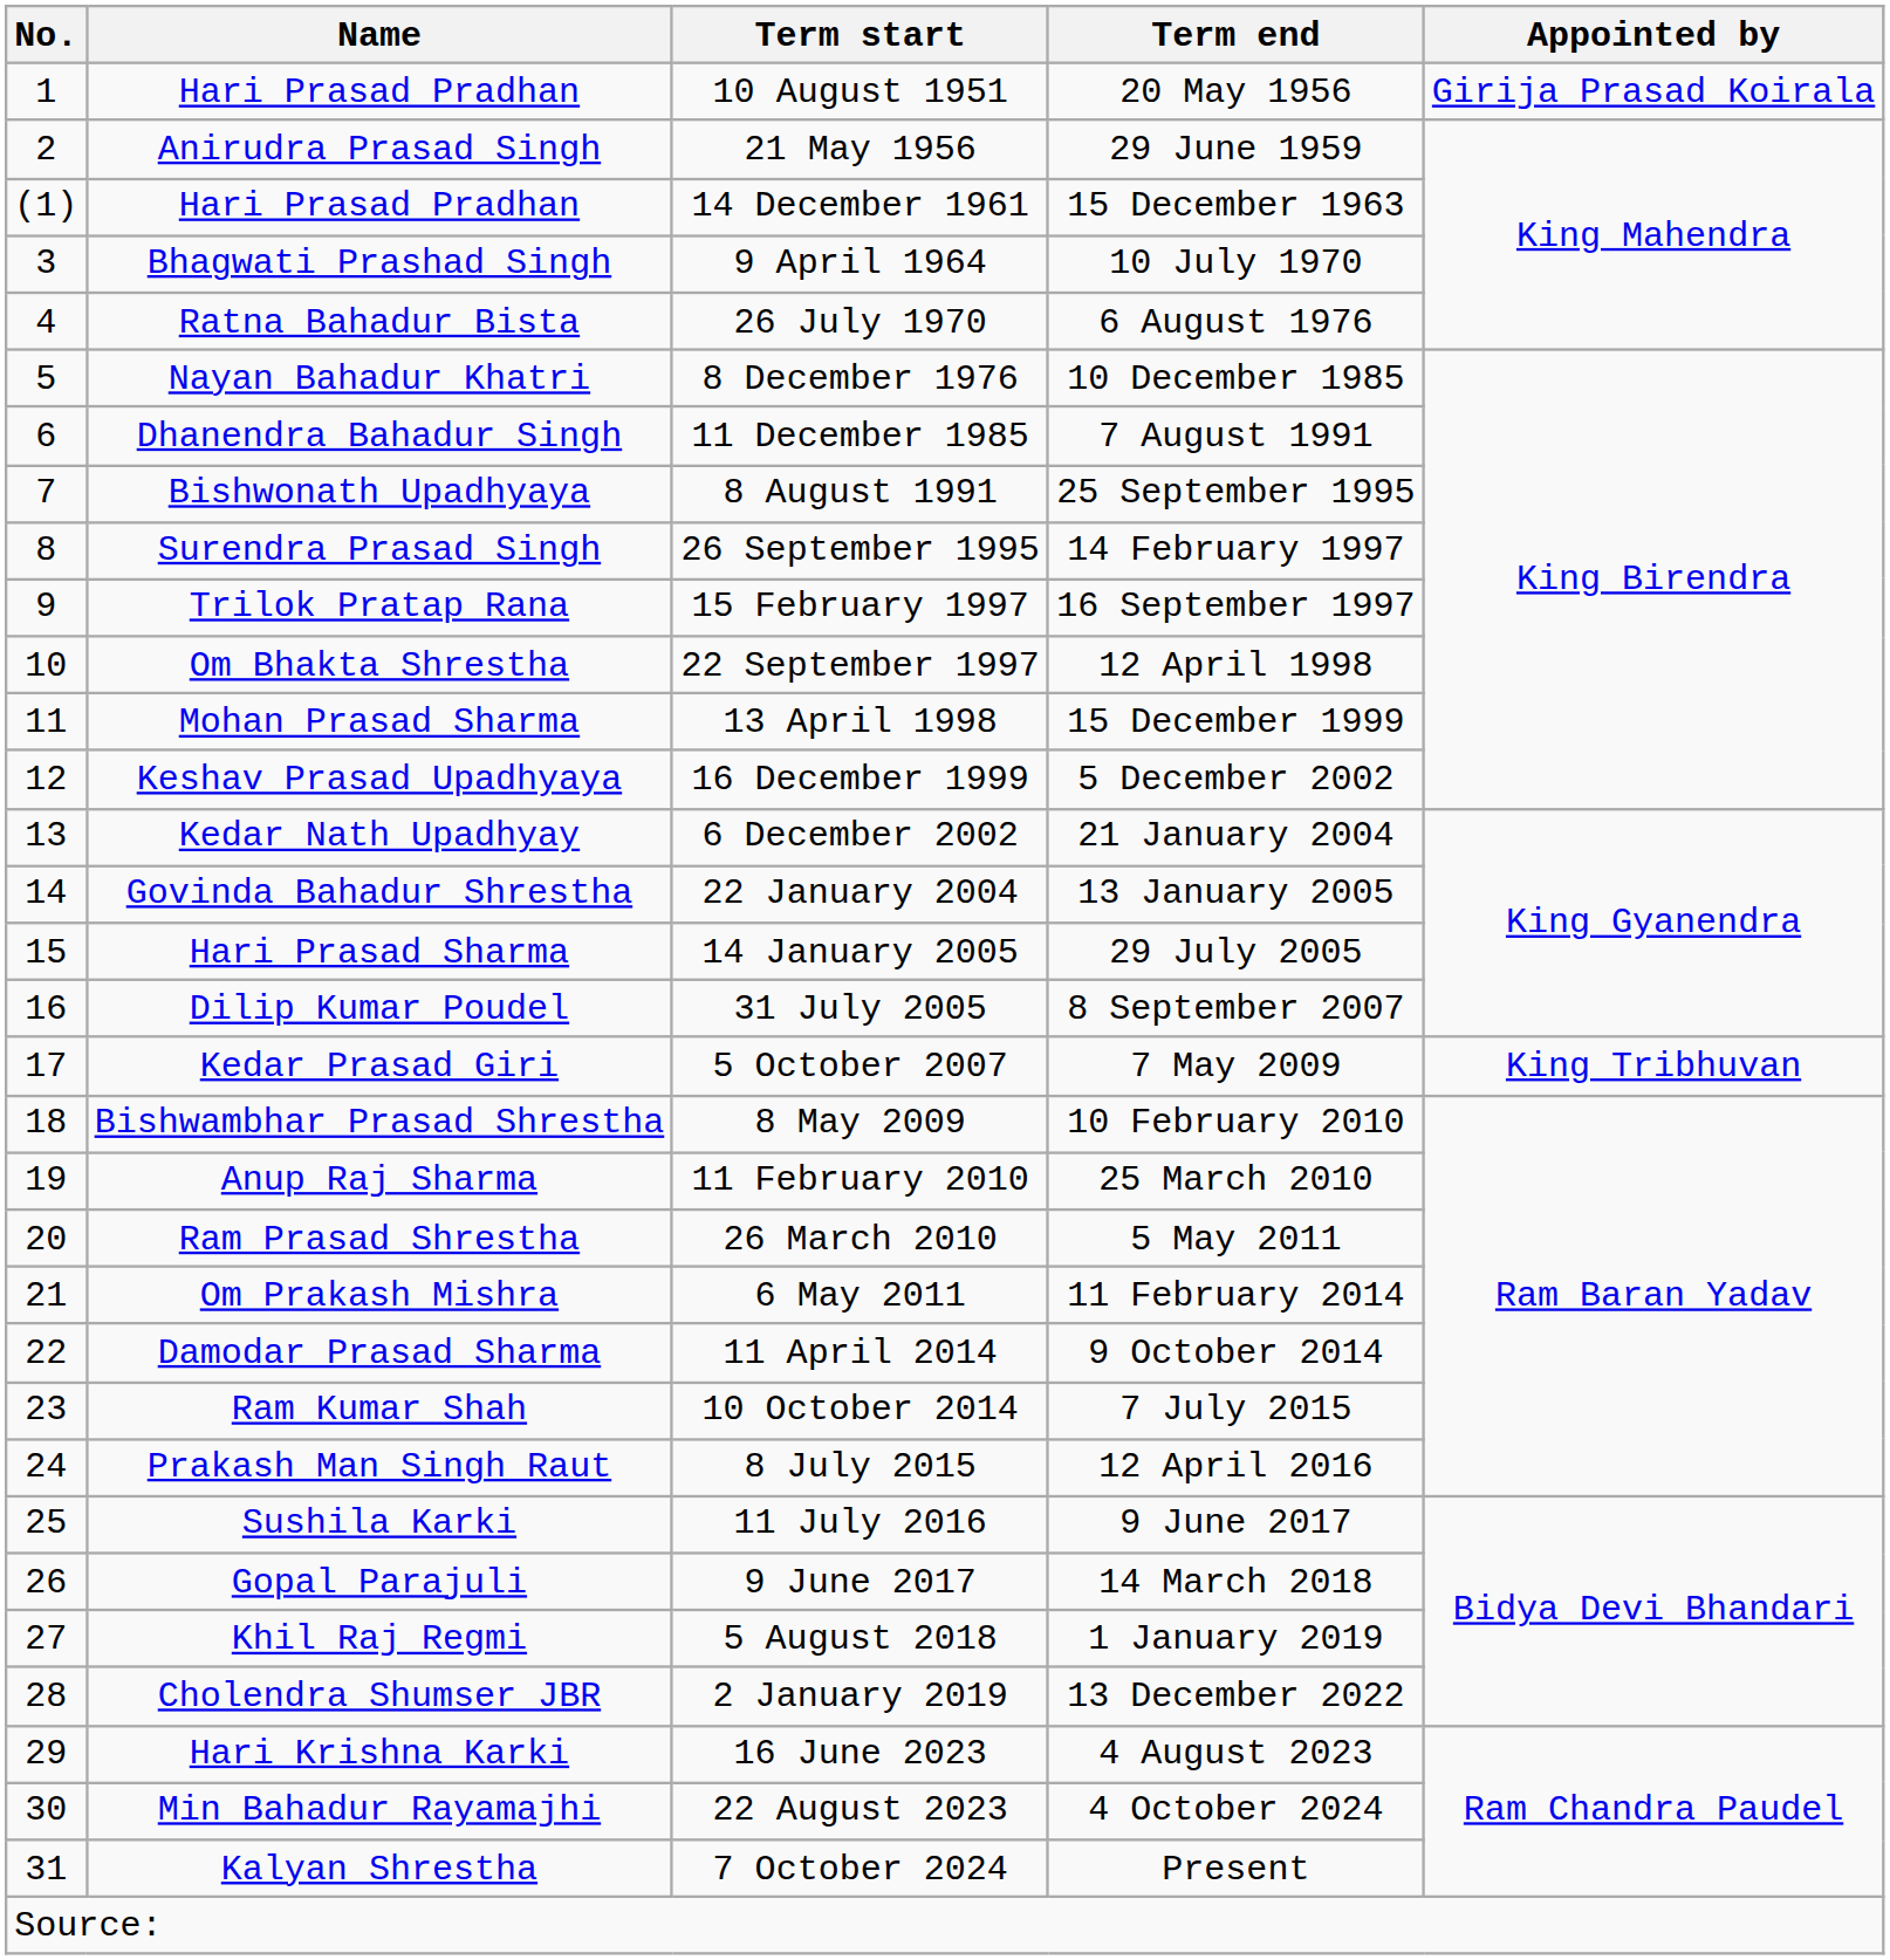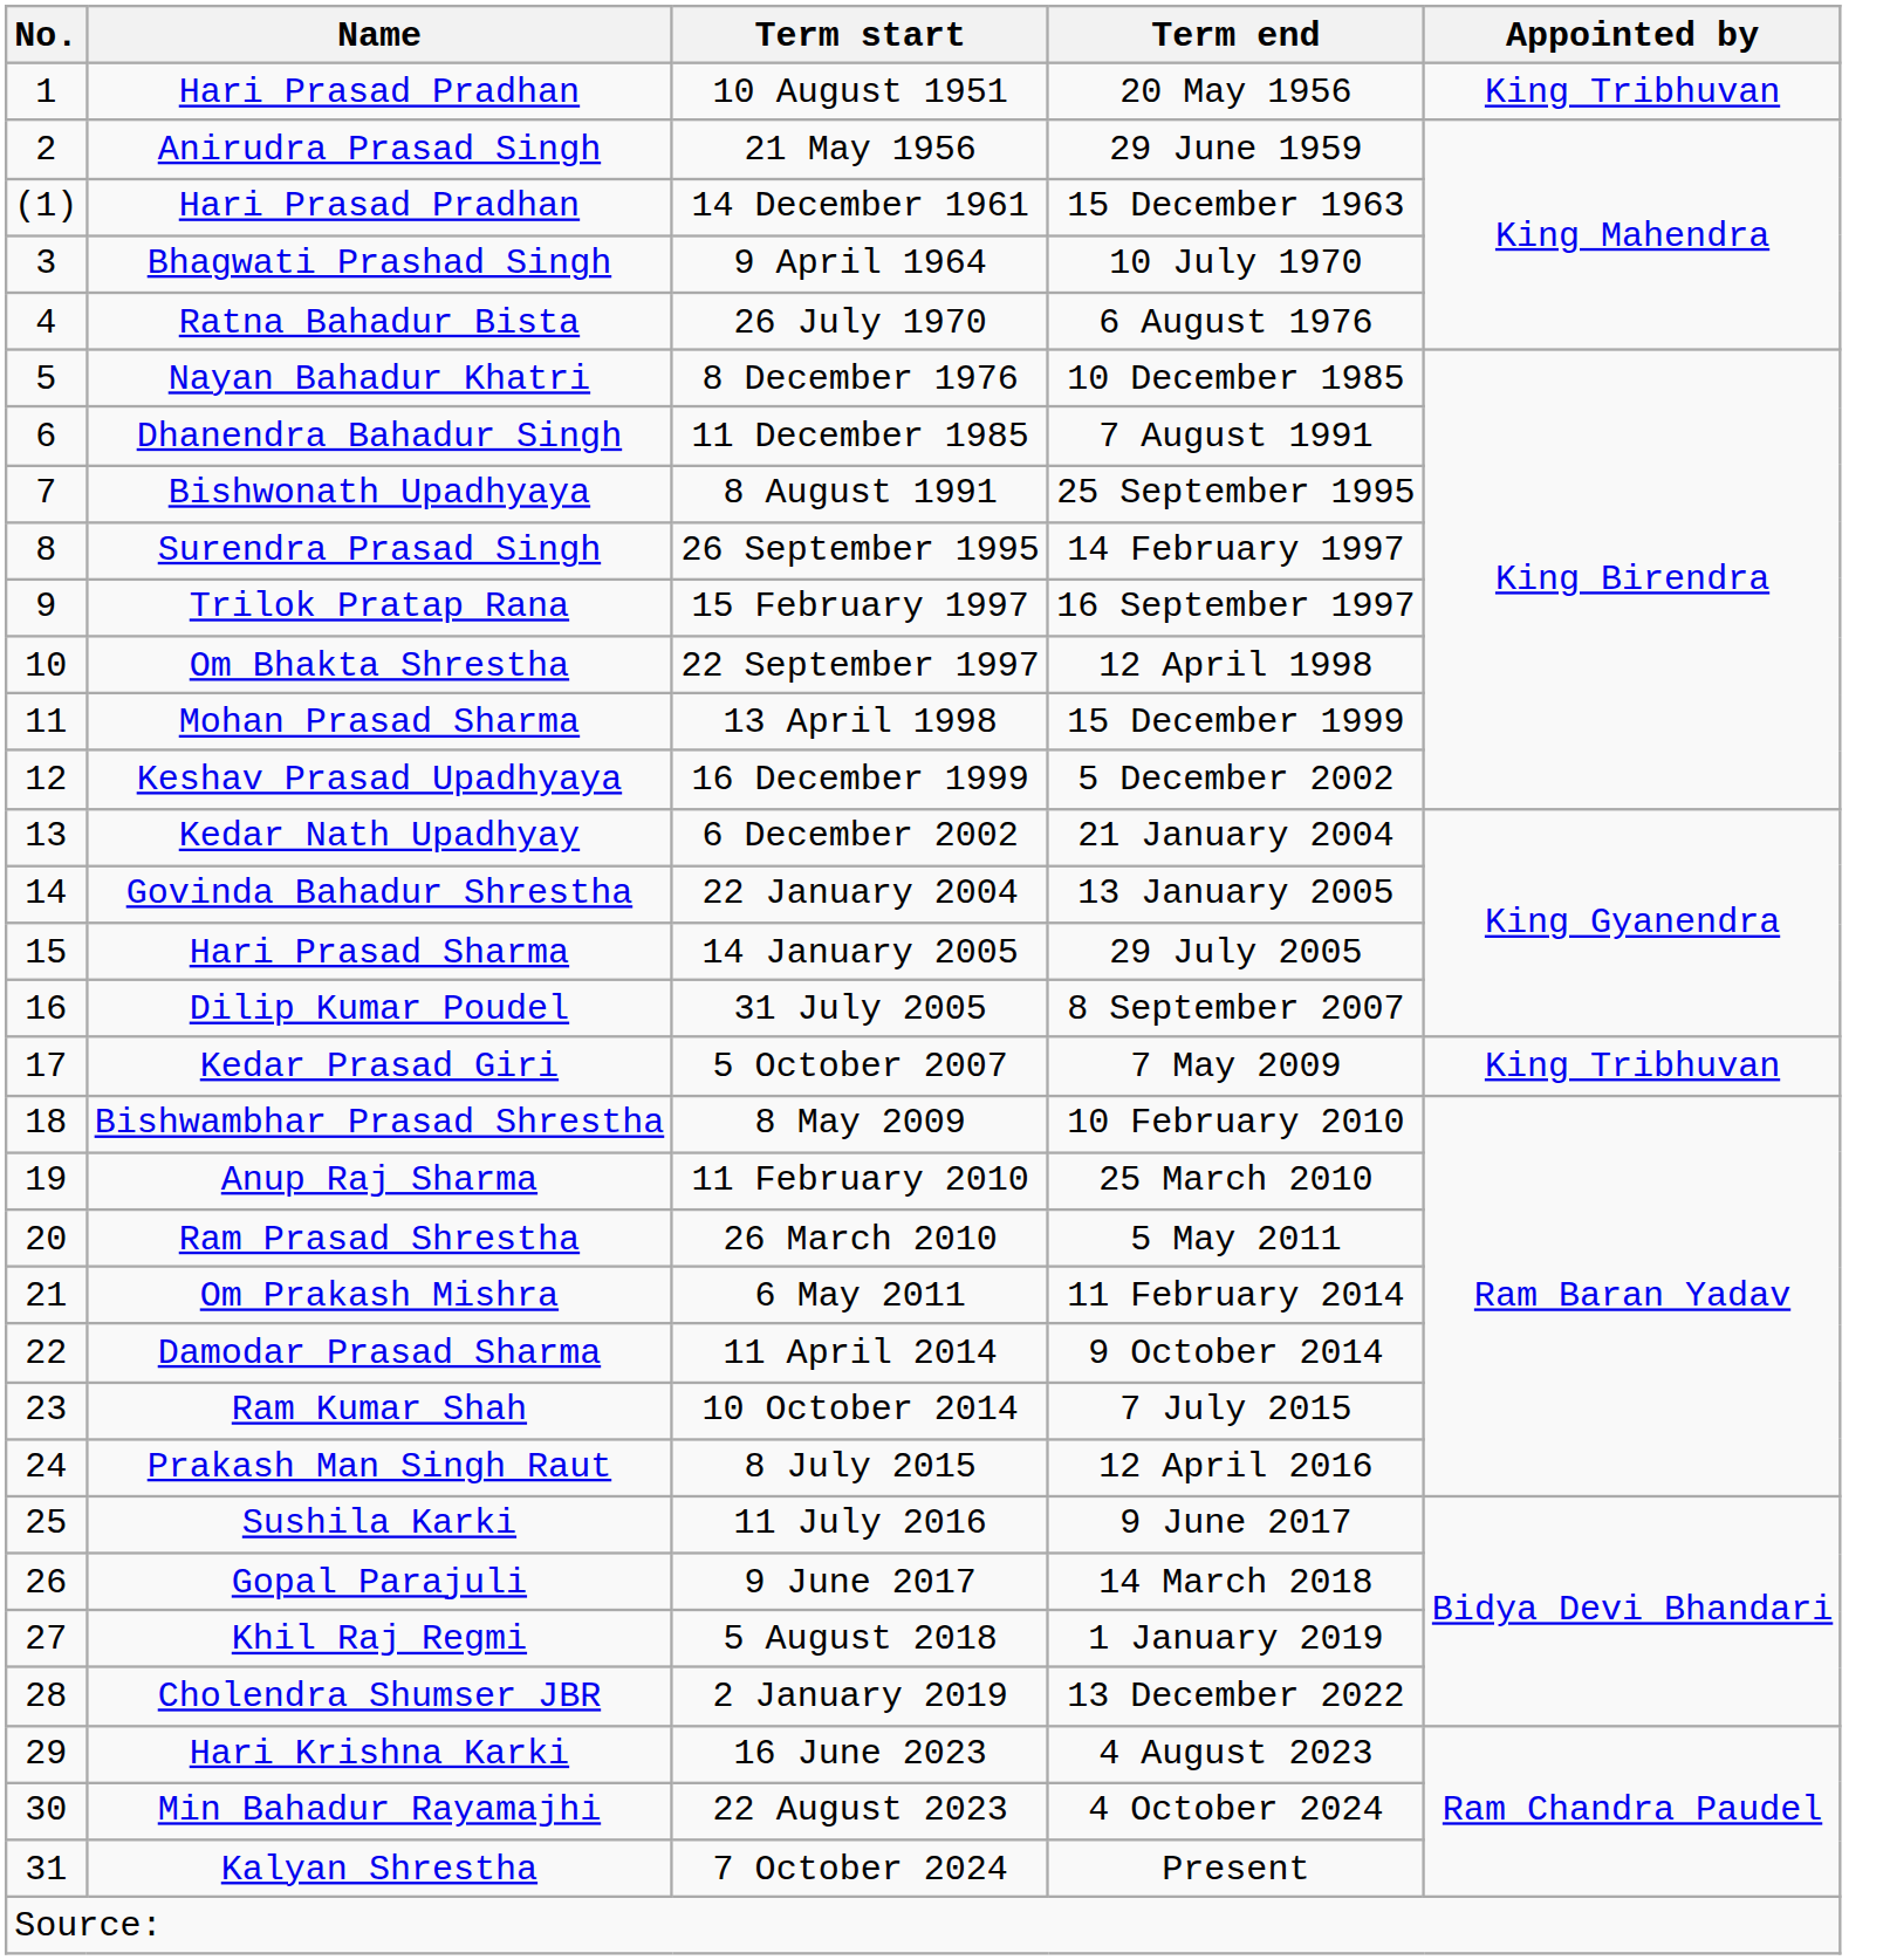 <table class="wikitable sortable">
 <tr>
 <th>No.</th>
 <th>Name</th>
 <th>Term start</th>
 <th>Term end</th>
 <th>Appointed by</th>
 </tr>
 <tr align="center">
 <td>1</td>
 <td><a href='#'>Hari Prasad Pradhan</a></td>
 <td>10 August 1951</td>
 <td>20 May 1956</td>
-<td><a href='#'>Girija Prasad Koirala</a></td>
+<td><a href='#'>King Tribhuvan</a></td>
 </tr>
 <tr align="center">
 <td>2</td>
 <td><a href='#'>Anirudra Prasad Singh</a></td>
 <td>21 May 1956</td>
 <td>29 June 1959</td>
 <td rowspan="4"><a href='#'>King Mahendra</a></td>
 </tr>
 <tr align="center">
 <td>(1)</td>
 <td><a href='#'>Hari Prasad Pradhan</a></td>
 <td>14 December 1961</td>
 <td>15 December 1963</td>
 </tr>
 <tr align="center">
 <td>3</td>
 <td><a href='#'>Bhagwati Prashad Singh</a></td>
 <td>9 April 1964</td>
 <td>10 July 1970</td>
 </tr>
 <tr align="center">
 <td>4</td>
 <td><a href='#'>Ratna Bahadur Bista</a></td>
 <td>26 July 1970</td>
 <td>6 August 1976</td>
 </tr>
 <tr align="center">
 <td>5</td>
 <td><a href='#'>Nayan Bahadur Khatri</a></td>
 <td>8 December 1976</td>
 <td>10 December 1985</td>
 <td rowspan="8"><a href='#'>King Birendra</a></td>
 </tr>
 <tr align="center">
 <td>6</td>
 <td><a href='#'>Dhanendra Bahadur Singh</a></td>
 <td>11 December 1985</td>
 <td>7 August 1991</td>
 </tr>
 <tr align="center">
 <td>7</td>
 <td><a href='#'>Bishwonath Upadhyaya</a></td>
 <td>8 August 1991</td>
 <td>25 September 1995</td>
 </tr>
 <tr align="center">
 <td>8</td>
 <td><a href='#'>Surendra Prasad Singh</a></td>
 <td>26 September 1995</td>
 <td>14 February 1997</td>
 </tr>
 <tr align="center">
 <td>9</td>
 <td><a href='#'>Trilok Pratap Rana</a></td>
 <td>15 February 1997</td>
 <td>16 September 1997</td>
 </tr>
 <tr align="center">
 <td>10</td>
 <td><a href='#'>Om Bhakta Shrestha</a></td>
 <td>22 September 1997</td>
 <td>12 April 1998</td>
 </tr>
 <tr align="center">
 <td>11</td>
 <td><a href='#'>Mohan Prasad Sharma</a></td>
 <td>13 April 1998</td>
 <td>15 December 1999</td>
 </tr>
 <tr align="center">
 <td>12</td>
 <td><a href='#'>Keshav Prasad Upadhyaya</a></td>
 <td>16 December 1999</td>
 <td>5 December 2002</td>
 </tr>
 <tr align="center">
 <td>13</td>
 <td><a href='#'>Kedar Nath Upadhyay</a></td>
 <td>6 December 2002</td>
 <td>21 January 2004</td>
 <td rowspan="4"><a href='#'>King Gyanendra</a></td>
 </tr>
 <tr align="center">
 <td>14</td>
 <td><a href='#'>Govinda Bahadur Shrestha</a></td>
 <td>22 January 2004</td>
 <td>13 January 2005</td>
 </tr>
 <tr align="center">
 <td>15</td>
 <td><a href='#'>Hari Prasad Sharma</a></td>
 <td>14 January 2005</td>
 <td>29 July 2005</td>
 </tr>
 <tr align="center">
 <td>16</td>
 <td><a href='#'>Dilip Kumar Poudel</a></td>
 <td>31 July 2005</td>
 <td>8 September 2007</td>
 </tr>
 <tr align="center">
 <td>17</td>
 <td><a href='#'>Kedar Prasad Giri</a></td>
 <td>5 October 2007</td>
 <td>7 May 2009</td>
 <td><a href='#'>King Tribhuvan</a></td>
 </tr>
 <tr align="center">
 <td>18</td>
 <td><a href='#'>Bishwambhar Prasad Shrestha</a></td>
 <td>8 May 2009</td>
 <td>10 February 2010</td>
 <td rowspan="7"><a href='#'>Ram Baran Yadav</a></td>
 </tr>
 <tr align="center">
 <td>19</td>
 <td><a href='#'>Anup Raj Sharma</a></td>
 <td>11 February 2010</td>
 <td>25 March 2010</td>
 </tr>
 <tr align="center">
 <td>20</td>
 <td><a href='#'>Ram Prasad Shrestha</a></td>
 <td>26 March 2010</td>
 <td>5 May 2011</td>
 </tr>
 <tr align="center">
 <td>21</td>
 <td><a href='#'>Om Prakash Mishra</a></td>
 <td>6 May 2011</td>
 <td>11 February 2014</td>
 </tr>
 <tr align="center">
 <td>22</td>
 <td><a href='#'>Damodar Prasad Sharma</a></td>
 <td>11 April 2014</td>
 <td>9 October 2014</td>
 </tr>
 <tr align="center">
 <td>23</td>
 <td><a href='#'>Ram Kumar Shah</a></td>
 <td>10 October 2014</td>
 <td>7 July 2015</td>
 </tr>
 <tr align="center">
 <td>24</td>
 <td><a href='#'>Prakash Man Singh Raut</a></td>
 <td>8 July 2015</td>
 <td>12 April 2016</td>
 </tr>
 <tr align="center">
 <td>25</td>
 <td><a href='#'>Sushila Karki</a></td>
 <td>11 July 2016</td>
 <td>9 June 2017</td>
 <td rowspan="4"><a href='#'>Bidya Devi Bhandari</a></td>
 </tr>
 <tr align="center">
 <td>26</td>
 <td><a href='#'>Gopal Parajuli</a></td>
 <td>9 June 2017</td>
 <td>14 March 2018</td>
 </tr>
 <tr align="center">
 <td>27</td>
 <td><a href='#'>Khil Raj Regmi</a></td>
 <td>5 August 2018</td>
 <td>1 January 2019</td>
 </tr>
 <tr align="center">
 <td>28</td>
 <td><a href='#'>Cholendra Shumser JBR</a></td>
 <td>2 January 2019</td>
 <td>13 December 2022</td>
 </tr>
 <tr align="center">
 <td>29</td>
 <td><a href='#'>Hari Krishna Karki</a></td>
 <td>16 June 2023</td>
 <td>4 August 2023</td>
 <td rowspan="3"><a href='#'>Ram Chandra Paudel</a></td>
 </tr>
 <tr align="center">
 <td>30</td>
 <td><a href='#'>Min Bahadur Rayamajhi</a></td>
 <td>22 August 2023</td>
 <td>4 October 2024</td>
 </tr>
 <tr align="center">
 <td>31</td>
 <td><a href='#'>Kalyan Shrestha</a></td>
 <td>7 October 2024</td>
 <td>Present</td>
 </tr>
 <tr>
 <td colspan="5">Source: </td>
 </tr>
 </table>
